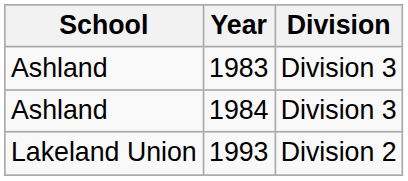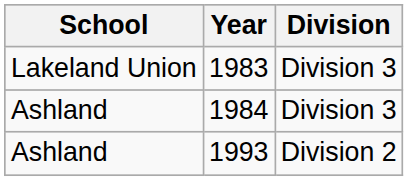 <table class="wikitable">
 <tr>
 <th>School</th>
 <th>Year</th>
 <th>Division</th>
 </tr>
 <tr>
-<td>Ashland</td>
+<td>Lakeland Union</td>
 <td>1983</td>
 <td>Division 3</td>
 </tr>
 <tr>
 <td>Ashland</td>
 <td>1984</td>
 <td>Division 3</td>
 </tr>
 <tr>
-<td>Lakeland Union</td>
+<td>Ashland</td>
 <td>1993</td>
 <td>Division 2</td>
 </tr>
 </table>
